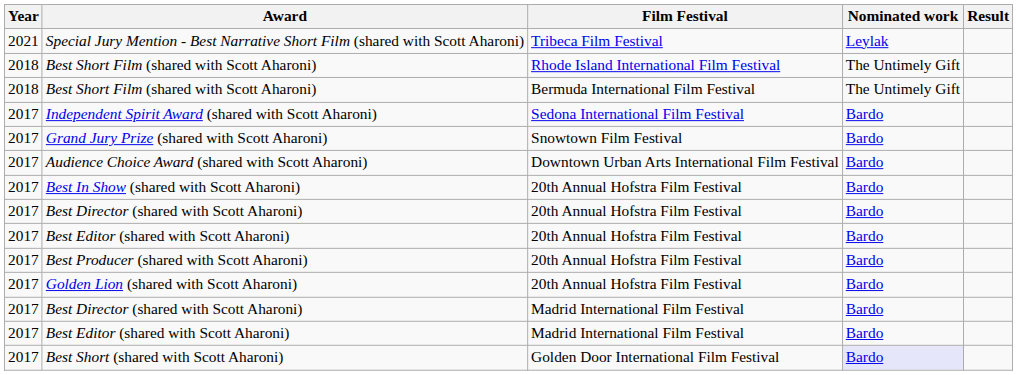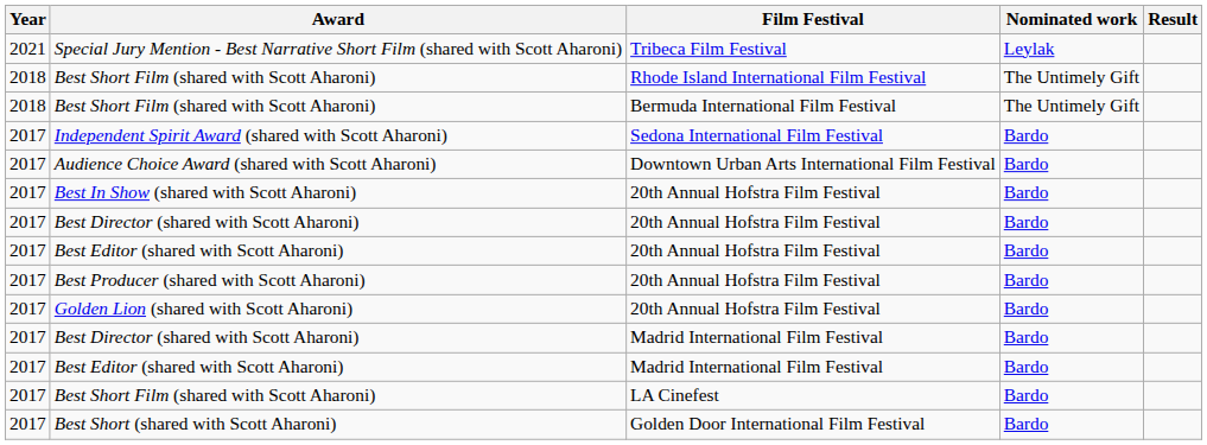 <table class="wikitable sortable">
 <tr>
 <th>Year</th>
 <th>Award</th>
 <th>Film Festival</th>
 <th>Nominated work</th>
 <th>Result</th>
 </tr>
 <tr>
 <td>2021</td>
 <td><em>Special Jury Mention - Best Narrative Short Film</em> (shared with Scott Aharoni)</td>
 <td><a href='#'>Tribeca Film Festival</a></td>
 <td><a href='#'>Leylak</a></td>
 <td></td>
 </tr>
 <tr>
 <td>2018</td>
 <td><em>Best Short Film</em> (shared with Scott Aharoni)</td>
 <td><a href='#'>Rhode Island International Film Festival</a></td>
 <td>The Untimely Gift</td>
 <td></td>
 </tr>
 <tr>
 <td>2018</td>
 <td><em>Best Short Film</em> (shared with Scott Aharoni)</td>
 <td>Bermuda International Film Festival</td>
 <td>The Untimely Gift</td>
 <td> </td>
 </tr>
 <tr>
 <td>2017</td>
 <td><em><a href='#'>Independent Spirit Award</a></em> (shared with Scott Aharoni)</td>
 <td><a href='#'>Sedona International Film Festival</a></td>
-<td><a href='#'>Bardo</a></td>
-<td></td>
-</tr>
-<tr>
-<td>2017</td>
-<td><em><a href='#'>Grand Jury Prize</a></em> (shared with Scott Aharoni)</td>
-<td>Snowtown Film Festival</td>
 <td><a href='#'>Bardo</a></td>
 <td></td>
 </tr>
 <tr>
 <td>2017</td>
 <td><em>Audience Choice Award</em> (shared with Scott Aharoni)</td>
 <td>Downtown Urban Arts International Film Festival</td>
 <td><a href='#'>Bardo</a></td>
 <td></td>
 </tr>
 <tr>
 <td>2017</td>
 <td><em><a href='#'>Best In Show</a></em> (shared with Scott Aharoni)</td>
 <td>20th Annual Hofstra Film Festival</td>
 <td><a href='#'>Bardo</a></td>
 <td></td>
 </tr>
 <tr>
 <td>2017</td>
 <td><em>Best Director</em> (shared with Scott Aharoni)</td>
 <td>20th Annual Hofstra Film Festival</td>
 <td><a href='#'>Bardo</a></td>
 <td></td>
 </tr>
 <tr>
 <td>2017</td>
 <td><em>Best Editor</em> (shared with Scott Aharoni)</td>
 <td>20th Annual Hofstra Film Festival</td>
 <td><a href='#'>Bardo</a></td>
 <td></td>
 </tr>
 <tr>
 <td>2017</td>
 <td><em>Best Producer</em> (shared with Scott Aharoni)</td>
 <td>20th Annual Hofstra Film Festival</td>
 <td><a href='#'>Bardo</a></td>
 <td></td>
 </tr>
 <tr>
 <td>2017</td>
 <td><em><a href='#'>Golden Lion</a></em> (shared with Scott Aharoni)</td>
 <td>20th Annual Hofstra Film Festival</td>
 <td><a href='#'>Bardo</a></td>
 <td></td>
 </tr>
 <tr>
 <td>2017</td>
 <td><em>Best Director</em> (shared with Scott Aharoni)</td>
 <td>Madrid International Film Festival</td>
 <td><a href='#'>Bardo</a></td>
 <td></td>
 </tr>
 <tr>
 <td>2017</td>
 <td><em>Best Editor</em> (shared with Scott Aharoni)</td>
 <td>Madrid International Film Festival</td>
 <td><a href='#'>Bardo</a></td>
 <td></td>
 </tr>
 <tr>
 <td>2017</td>
+<td><em>Best Short Film</em> (shared with Scott Aharoni)</td>
+<td>LA Cinefest</td>
+<td><a href='#'>Bardo</a></td>
+<td></td>
+</tr>
+<tr>
+<td>2017</td>
 <td><em>Best Short</em> (shared with Scott Aharoni)</td>
 <td>Golden Door International Film Festival</td>
-<td style="background: lavender;"><a href='#'>Bardo</a></td>
+<td><a href='#'>Bardo</a></td>
 <td></td>
 </tr>
 </table>
